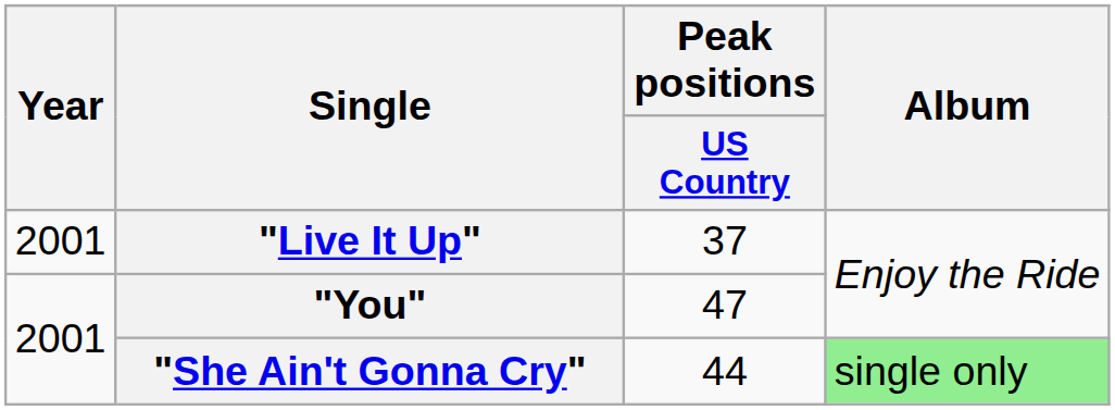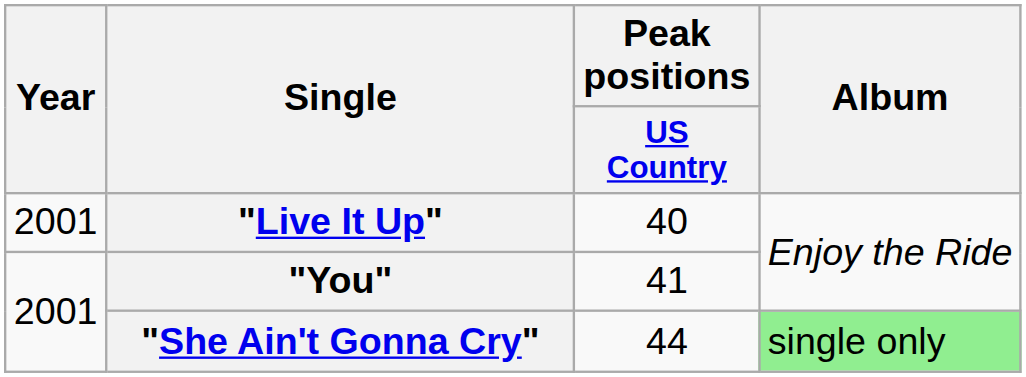 <table class="wikitable plainrowheaders" style="text-align:center;">
 <tr>
 <th rowspan="2">Year</th>
 <th rowspan="2" style="width:12em;">Single</th>
 <th colspan="1">Peak positions</th>
 <th rowspan="2">Album</th>
 </tr>
 <tr style="font-size:smaller;">
 <th width="60"><a href='#'>US Country</a></th>
 </tr>
 <tr>
 <td>2001</td>
 <th scope="row">"<a href='#'>Live It Up</a>"</th>
-<td>37</td>
+<td>40</td>
 <td align="left" rowspan="2"><em>Enjoy the Ride</em></td>
 </tr>
 <tr>
 <td rowspan="2">2001</td>
 <th scope="row">"You"</th>
-<td>47</td>
+<td>41</td>
 </tr>
 <tr>
 <th scope="row">"<a href='#'>She Ain't Gonna Cry</a>"</th>
 <td>44</td>
 <td align="left" style="background: lightgreen;">single only</td>
 </tr>
 </table>
